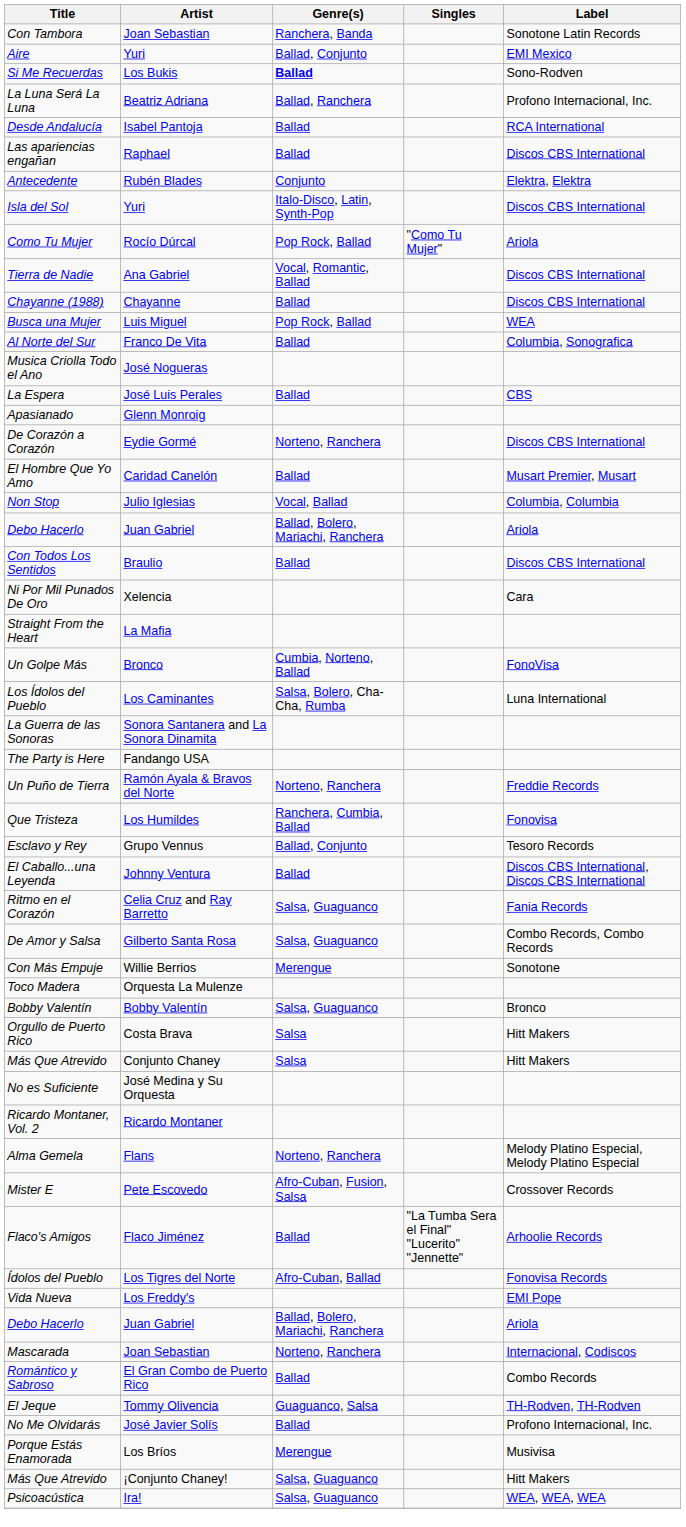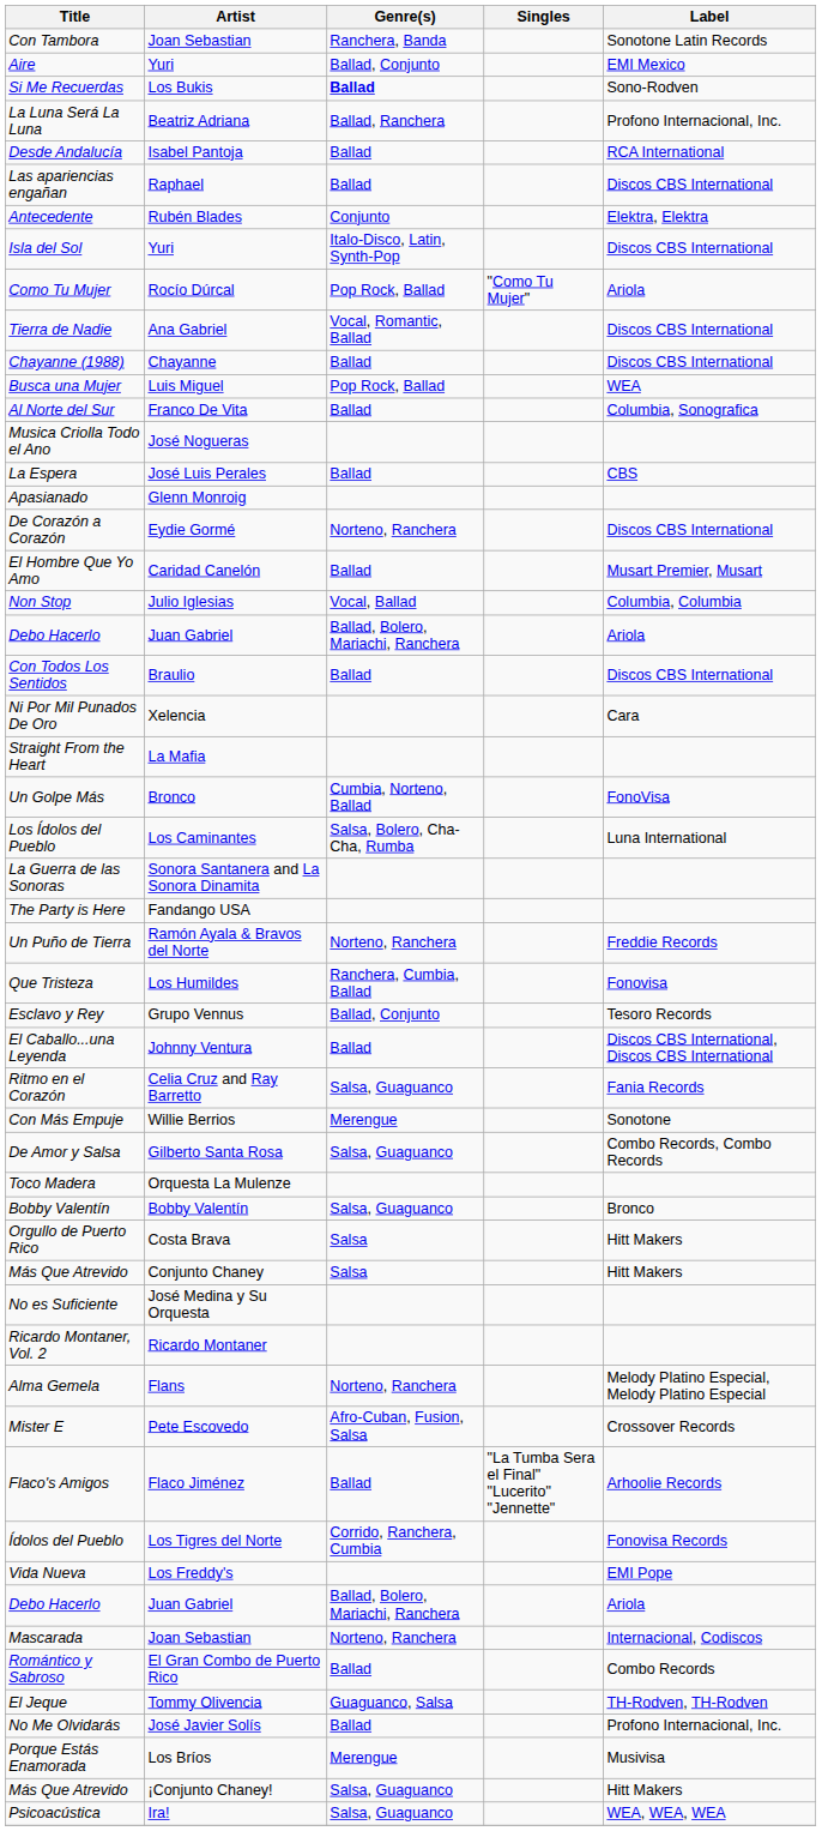 <table class="wikitable sortable" style="text-align: left;">
 <tr>
 <th>Title</th>
 <th>Artist</th>
 <th>Genre(s)</th>
 <th>Singles</th>
 <th>Label</th>
 </tr>
 <tr>
 <td><em>Con Tambora</em></td>
 <td><a href='#'>Joan Sebastian</a></td>
 <td><a href='#'>Ranchera</a>, <a href='#'>Banda</a></td>
 <td></td>
 <td>Sonotone Latin Records</td>
 </tr>
 <tr>
 <td><em><a href='#'>Aire</a></em></td>
 <td><a href='#'>Yuri</a></td>
 <td><a href='#'>Ballad</a>, <a href='#'>Conjunto</a></td>
 <td></td>
 <td><a href='#'>EMI Mexico</a></td>
 </tr>
 <tr>
 <td><em><a href='#'>Si Me Recuerdas</a></em></td>
 <td><a href='#'>Los Bukis</a></td>
 <td><strong><a href='#'>Ballad</a></strong></td>
 <td></td>
 <td>Sono-Rodven</td>
 </tr>
 <tr>
 <td><em>La Luna Será La Luna</em></td>
 <td><a href='#'>Beatriz Adriana</a></td>
 <td><a href='#'>Ballad</a>, <a href='#'>Ranchera</a></td>
 <td></td>
 <td>Profono Internacional, Inc.</td>
 </tr>
 <tr>
 <td><em><a href='#'>Desde Andalucía</a></em></td>
 <td><a href='#'>Isabel Pantoja</a></td>
 <td><a href='#'>Ballad</a></td>
 <td></td>
 <td><a href='#'>RCA International</a></td>
 </tr>
 <tr>
 <td><em>Las apariencias engañan</em></td>
 <td><a href='#'>Raphael</a></td>
 <td><a href='#'>Ballad</a></td>
 <td></td>
 <td><a href='#'>Discos CBS International</a></td>
 </tr>
 <tr>
 <td><em><a href='#'>Antecedente</a></em></td>
 <td><a href='#'>Rubén Blades</a></td>
 <td><a href='#'>Conjunto</a></td>
 <td></td>
 <td><a href='#'>Elektra</a>, <a href='#'>Elektra</a></td>
 </tr>
 <tr>
 <td><em><a href='#'>Isla del Sol</a></em></td>
 <td><a href='#'>Yuri</a></td>
 <td><a href='#'>Italo-Disco</a>, <a href='#'>Latin</a>, <a href='#'>Synth-Pop</a></td>
 <td></td>
 <td><a href='#'>Discos CBS International</a></td>
 </tr>
 <tr>
 <td><em><a href='#'>Como Tu Mujer</a></em></td>
 <td><a href='#'>Rocío Dúrcal</a></td>
 <td><a href='#'>Pop Rock</a>, <a href='#'>Ballad</a></td>
 <td>"<a href='#'>Como Tu Mujer</a>"</td>
 <td><a href='#'>Ariola</a></td>
 </tr>
 <tr>
 <td><em><a href='#'>Tierra de Nadie</a></em></td>
 <td><a href='#'>Ana Gabriel</a></td>
 <td><a href='#'>Vocal</a>, <a href='#'>Romantic</a>, <a href='#'>Ballad</a></td>
 <td></td>
 <td><a href='#'>Discos CBS International</a></td>
 </tr>
 <tr>
 <td><em><a href='#'>Chayanne (1988)</a></em></td>
 <td><a href='#'>Chayanne</a></td>
 <td><a href='#'>Ballad</a></td>
 <td></td>
 <td><a href='#'>Discos CBS International</a></td>
 </tr>
 <tr>
 <td><em><a href='#'>Busca una Mujer</a></em></td>
 <td><a href='#'>Luis Miguel</a></td>
 <td><a href='#'>Pop Rock</a>, <a href='#'>Ballad</a></td>
 <td></td>
 <td><a href='#'>WEA</a></td>
 </tr>
 <tr>
 <td><em><a href='#'>Al Norte del Sur</a></em></td>
 <td><a href='#'>Franco De Vita</a></td>
 <td><a href='#'>Ballad</a></td>
 <td></td>
 <td><a href='#'>Columbia</a>, <a href='#'>Sonografica</a></td>
 </tr>
 <tr>
 <td><em>Musica Criolla Todo el Ano</em></td>
 <td><a href='#'>José Nogueras</a></td>
 <td></td>
 <td></td>
 <td></td>
 </tr>
 <tr>
 <td><em>La Espera</em></td>
 <td><a href='#'>José Luis Perales</a></td>
 <td><a href='#'>Ballad</a></td>
 <td></td>
 <td><a href='#'>CBS</a></td>
 </tr>
 <tr>
 <td><em>Apasianado</em></td>
 <td><a href='#'>Glenn Monroig</a></td>
 <td></td>
 <td></td>
 <td></td>
 </tr>
 <tr>
 <td><em>De Corazón a Corazón</em></td>
 <td><a href='#'>Eydie Gormé</a></td>
 <td><a href='#'>Norteno</a>, <a href='#'>Ranchera</a></td>
 <td></td>
 <td><a href='#'>Discos CBS International</a></td>
 </tr>
 <tr>
 <td><em>El Hombre Que Yo Amo</em></td>
 <td><a href='#'>Caridad Canelón</a></td>
 <td><a href='#'>Ballad</a></td>
 <td></td>
 <td><a href='#'>Musart Premier</a>, <a href='#'>Musart</a></td>
 </tr>
 <tr>
 <td><em><a href='#'>Non Stop</a></em></td>
 <td><a href='#'>Julio Iglesias</a></td>
 <td><a href='#'>Vocal</a>, <a href='#'>Ballad</a></td>
 <td></td>
 <td><a href='#'>Columbia</a>, <a href='#'>Columbia</a></td>
 </tr>
 <tr>
 <td><em><a href='#'>Debo Hacerlo</a></em></td>
 <td><a href='#'>Juan Gabriel</a></td>
 <td><a href='#'>Ballad</a>, <a href='#'>Bolero</a>, <a href='#'>Mariachi</a>, <a href='#'>Ranchera</a></td>
 <td></td>
 <td><a href='#'>Ariola</a></td>
 </tr>
 <tr>
 <td><em><a href='#'>Con Todos Los Sentidos</a></em></td>
 <td><a href='#'>Braulio</a></td>
 <td><a href='#'>Ballad</a></td>
 <td></td>
 <td><a href='#'>Discos CBS International</a></td>
 </tr>
 <tr>
 <td><em>Ni Por Mil Punados De Oro</em></td>
 <td>Xelencia</td>
 <td></td>
 <td></td>
 <td>Cara</td>
 </tr>
 <tr>
 <td><em>Straight From the Heart</em></td>
 <td><a href='#'>La Mafia</a></td>
 <td></td>
 <td></td>
 <td></td>
 </tr>
 <tr>
 <td><em>Un Golpe Más</em></td>
 <td><a href='#'>Bronco</a></td>
 <td><a href='#'>Cumbia</a>, <a href='#'>Norteno</a>, <a href='#'>Ballad</a></td>
 <td></td>
 <td><a href='#'>FonoVisa</a></td>
 </tr>
 <tr>
 <td><em>Los Ídolos del Pueblo</em></td>
 <td><a href='#'>Los Caminantes</a></td>
 <td><a href='#'>Salsa</a>, <a href='#'>Bolero</a>, Cha-Cha, <a href='#'>Rumba</a></td>
 <td></td>
 <td>Luna International</td>
 </tr>
 <tr>
 <td><em>La Guerra de las Sonoras</em></td>
 <td><a href='#'>Sonora Santanera</a> and <a href='#'>La Sonora Dinamita</a></td>
 <td></td>
 <td></td>
 <td></td>
 </tr>
 <tr>
 <td><em>The Party is Here</em></td>
 <td>Fandango USA</td>
 <td></td>
 <td></td>
 <td></td>
 </tr>
 <tr>
 <td><em>Un Puño de Tierra</em></td>
 <td><a href='#'>Ramón Ayala & Bravos del Norte</a></td>
 <td><a href='#'>Norteno</a>, <a href='#'>Ranchera</a></td>
 <td></td>
 <td><a href='#'>Freddie Records</a></td>
 </tr>
 <tr>
 <td><em>Que Tristeza</em></td>
 <td><a href='#'>Los Humildes</a></td>
 <td><a href='#'>Ranchera</a>, <a href='#'>Cumbia</a>, <a href='#'>Ballad</a></td>
 <td></td>
 <td><a href='#'>Fonovisa</a></td>
 </tr>
 <tr>
 <td><em>Esclavo y Rey</em></td>
 <td>Grupo Vennus</td>
 <td><a href='#'>Ballad</a>, <a href='#'>Conjunto</a></td>
 <td></td>
 <td>Tesoro Records</td>
 </tr>
 <tr>
 <td><em>El Caballo...una Leyenda</em></td>
 <td><a href='#'>Johnny Ventura</a></td>
 <td><a href='#'>Ballad</a></td>
 <td></td>
 <td><a href='#'>Discos CBS International</a>, <a href='#'>Discos CBS International</a></td>
 </tr>
 <tr>
 <td><em>Ritmo en el Corazón</em></td>
 <td><a href='#'>Celia Cruz</a> and <a href='#'>Ray Barretto</a></td>
 <td><a href='#'>Salsa</a>, <a href='#'>Guaguanco</a></td>
 <td></td>
 <td><a href='#'>Fania Records</a></td>
 </tr>
 <tr>
+<td><em>Con Más Empuje</em></td>
+<td>Willie Berrios</td>
+<td><a href='#'>Merengue</a></td>
+<td></td>
+<td>Sonotone</td>
+</tr>
+<tr>
 <td><em>De Amor y Salsa</em></td>
 <td><a href='#'>Gilberto Santa Rosa</a></td>
 <td><a href='#'>Salsa</a>, <a href='#'>Guaguanco</a></td>
 <td></td>
 <td>Combo Records, Combo Records</td>
-</tr>
-<tr>
-<td><em>Con Más Empuje</em></td>
-<td>Willie Berrios</td>
-<td><a href='#'>Merengue</a></td>
-<td></td>
-<td>Sonotone</td>
 </tr>
 <tr>
 <td><em>Toco Madera</em></td>
 <td>Orquesta La Mulenze</td>
 <td></td>
 <td></td>
 <td></td>
 </tr>
 <tr>
 <td><em>Bobby Valentín</em></td>
 <td><a href='#'>Bobby Valentín</a></td>
 <td><a href='#'>Salsa</a>, <a href='#'>Guaguanco</a></td>
 <td></td>
 <td>Bronco</td>
 </tr>
 <tr>
 <td><em>Orgullo de Puerto Rico</em></td>
 <td>Costa Brava</td>
 <td><a href='#'>Salsa</a></td>
 <td></td>
 <td>Hitt Makers</td>
 </tr>
 <tr>
 <td><em>Más Que Atrevido</em></td>
 <td>Conjunto Chaney</td>
 <td><a href='#'>Salsa</a></td>
 <td></td>
 <td>Hitt Makers</td>
 </tr>
 <tr>
 <td><em>No es Suficiente</em></td>
 <td>José Medina y Su Orquesta</td>
 <td></td>
 <td></td>
 <td></td>
 </tr>
 <tr>
 <td><em>Ricardo Montaner, Vol. 2</em></td>
 <td><a href='#'>Ricardo Montaner</a></td>
 <td></td>
 <td></td>
 <td></td>
 </tr>
 <tr>
 <td><em>Alma Gemela</em></td>
 <td><a href='#'>Flans</a></td>
 <td><a href='#'>Norteno</a>, <a href='#'>Ranchera</a></td>
 <td></td>
 <td>Melody Platino Especial, Melody Platino Especial</td>
 </tr>
 <tr>
 <td><em>Mister E</em></td>
 <td><a href='#'>Pete Escovedo</a></td>
 <td><a href='#'>Afro-Cuban</a>, <a href='#'>Fusion</a>, <a href='#'>Salsa</a></td>
 <td></td>
 <td>Crossover Records</td>
 </tr>
 <tr>
 <td><em>Flaco's Amigos</em></td>
 <td><a href='#'>Flaco Jiménez</a></td>
 <td><a href='#'>Ballad</a></td>
 <td>"La Tumba Sera el Final"<br>"Lucerito"<br>"Jennette"</td>
 <td><a href='#'>Arhoolie Records</a></td>
 </tr>
 <tr>
 <td><em>Ídolos del Pueblo</em></td>
 <td><a href='#'>Los Tigres del Norte</a></td>
-<td><a href='#'>Afro-Cuban</a>, <a href='#'>Ballad</a></td>
+<td><a href='#'>Corrido</a>, <a href='#'>Ranchera</a>, <a href='#'>Cumbia</a></td>
 <td></td>
 <td><a href='#'>Fonovisa Records</a></td>
 </tr>
 <tr>
 <td><em>Vida Nueva</em></td>
 <td><a href='#'>Los Freddy's</a></td>
 <td></td>
 <td></td>
 <td><a href='#'>EMI Pope</a></td>
 </tr>
 <tr>
 <td><em><a href='#'>Debo Hacerlo</a></em></td>
 <td><a href='#'>Juan Gabriel</a></td>
 <td><a href='#'>Ballad</a>, <a href='#'>Bolero</a>, <a href='#'>Mariachi</a>, <a href='#'>Ranchera</a></td>
 <td></td>
 <td><a href='#'>Ariola</a></td>
 </tr>
 <tr>
 <td><em>Mascarada</em></td>
 <td><a href='#'>Joan Sebastian</a></td>
 <td><a href='#'>Norteno</a>, <a href='#'>Ranchera</a></td>
 <td></td>
 <td><a href='#'>Internacional</a>, <a href='#'>Codiscos</a></td>
 </tr>
 <tr>
 <td><em><a href='#'>Romántico y Sabroso</a></em></td>
 <td><a href='#'>El Gran Combo de Puerto Rico</a></td>
 <td><a href='#'>Ballad</a></td>
 <td></td>
 <td>Combo Records</td>
 </tr>
 <tr>
 <td><em>El Jeque</em></td>
 <td><a href='#'>Tommy Olivencia</a></td>
 <td><a href='#'>Guaguanco</a>, <a href='#'>Salsa</a></td>
 <td></td>
 <td><a href='#'>TH-Rodven</a>, <a href='#'>TH-Rodven</a></td>
 </tr>
 <tr>
 <td><em>No Me Olvidarás</em></td>
 <td><a href='#'>José Javier Solís</a></td>
 <td><a href='#'>Ballad</a></td>
 <td></td>
 <td>Profono Internacional, Inc.</td>
 </tr>
 <tr>
 <td><em>Porque Estás Enamorada</em></td>
 <td>Los Bríos</td>
 <td><a href='#'>Merengue</a></td>
 <td></td>
 <td>Musivisa</td>
 </tr>
 <tr>
 <td><em>Más Que Atrevido</em></td>
 <td>¡Conjunto Chaney!</td>
 <td><a href='#'>Salsa</a>, <a href='#'>Guaguanco</a></td>
 <td></td>
 <td>Hitt Makers</td>
 </tr>
 <tr>
 <td><em>Psicoacústica</em></td>
 <td><a href='#'>Ira!</a></td>
 <td><a href='#'>Salsa</a>, <a href='#'>Guaguanco</a></td>
 <td></td>
 <td><a href='#'>WEA</a>, <a href='#'>WEA</a>, <a href='#'>WEA</a></td>
 </tr>
 <tr>
 </tr>
 </table>
